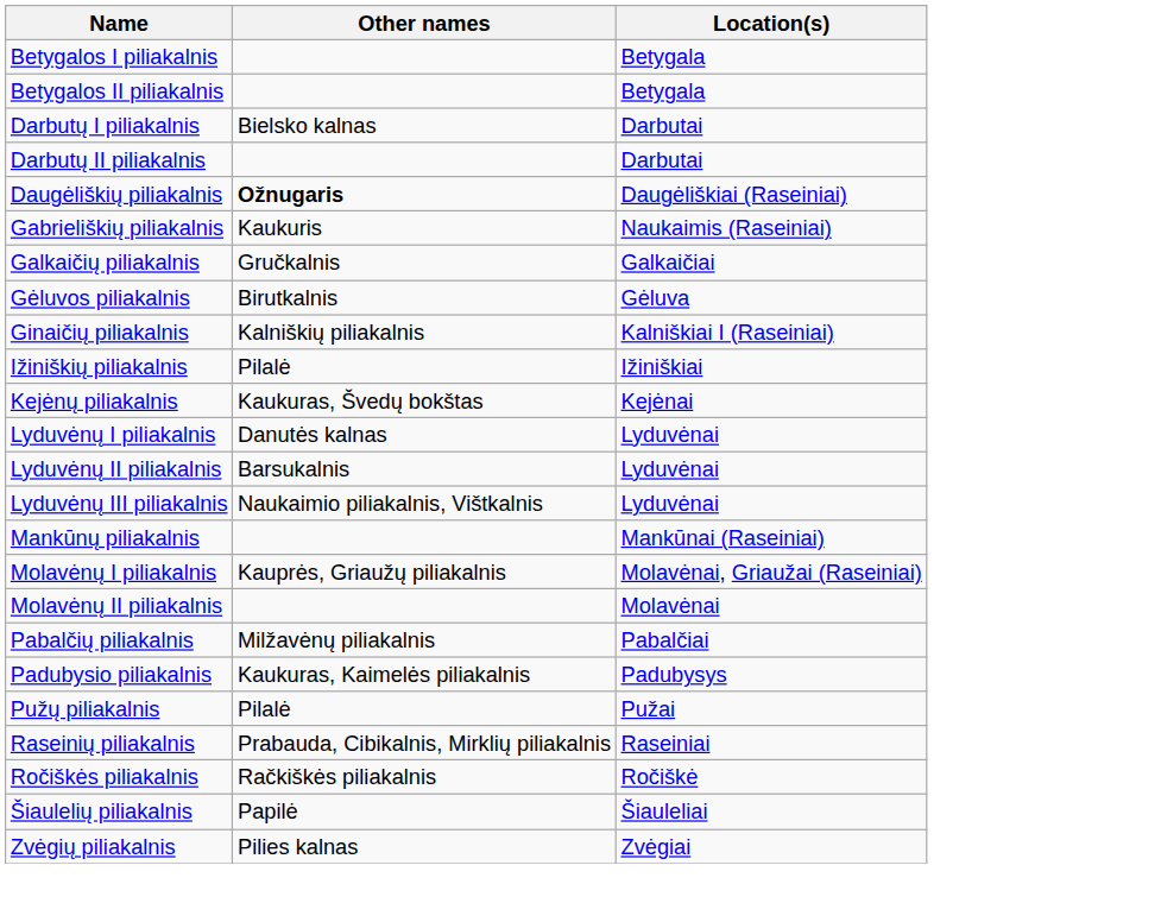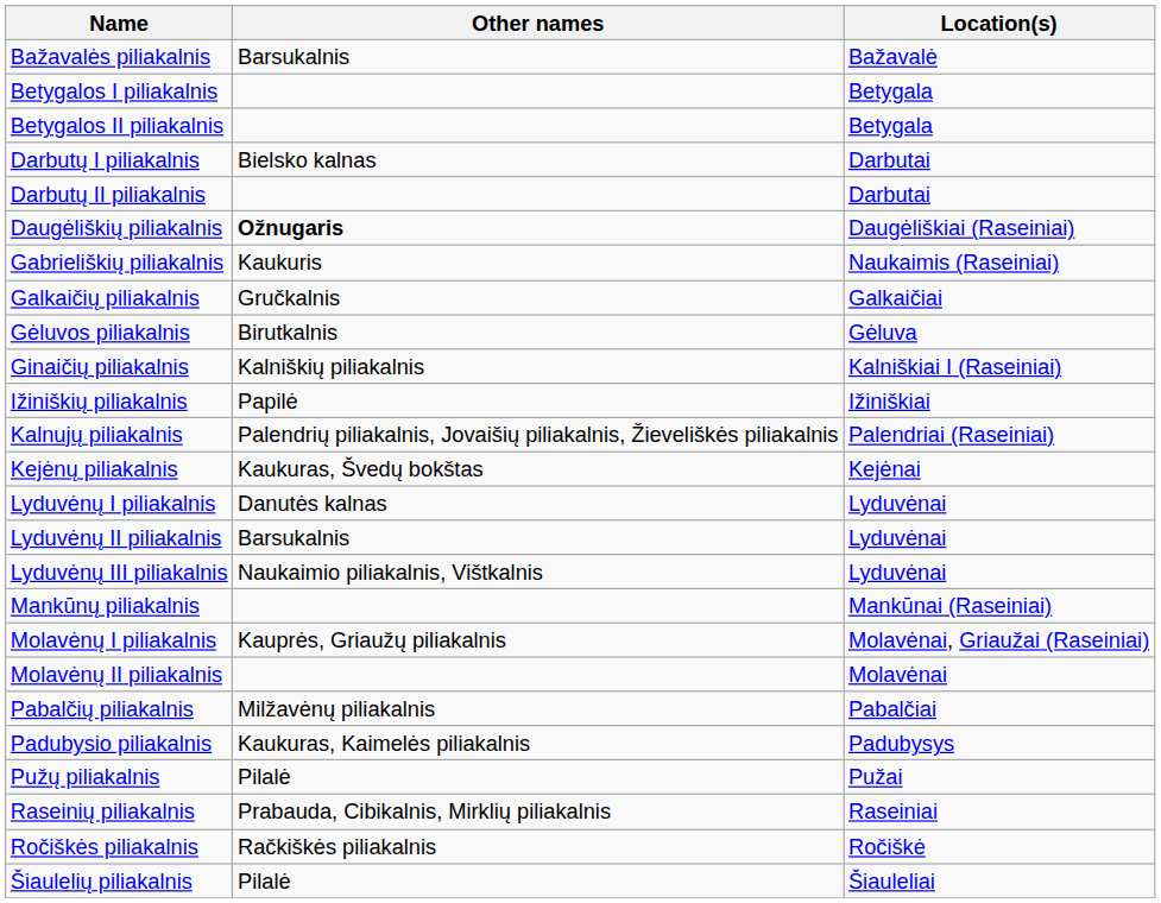 <table class="wikitable" style="font-size: 95%;">
 <tr>
 <th>Name</th>
 <th>Other names</th>
 <th>Location(s)</th>
+</tr>
+<tr>
+<td><a href='#'>Bažavalės piliakalnis</a></td>
+<td>Barsukalnis</td>
+<td><a href='#'>Bažavalė</a></td>
 </tr>
 <tr>
 <td><a href='#'>Betygalos I piliakalnis</a></td>
 <td></td>
 <td><a href='#'>Betygala</a></td>
 </tr>
 <tr>
 <td><a href='#'>Betygalos II piliakalnis</a></td>
 <td></td>
 <td><a href='#'>Betygala</a></td>
 </tr>
 <tr>
 <td><a href='#'>Darbutų I piliakalnis</a></td>
 <td>Bielsko kalnas</td>
 <td><a href='#'>Darbutai</a></td>
 </tr>
 <tr>
 <td><a href='#'>Darbutų II piliakalnis</a></td>
 <td></td>
 <td><a href='#'>Darbutai</a></td>
 </tr>
 <tr>
 <td><a href='#'>Daugėliškių piliakalnis</a></td>
 <td><strong>Ožnugaris</strong></td>
 <td><a href='#'>Daugėliškiai (Raseiniai)</a></td>
 </tr>
 <tr>
 <td><a href='#'>Gabrieliškių piliakalnis</a></td>
 <td>Kaukuris</td>
 <td><a href='#'>Naukaimis (Raseiniai)</a></td>
 </tr>
 <tr>
 <td><a href='#'>Galkaičių piliakalnis</a></td>
 <td>Gručkalnis</td>
 <td><a href='#'>Galkaičiai</a></td>
 </tr>
 <tr>
 <td><a href='#'>Gėluvos piliakalnis</a></td>
 <td>Birutkalnis</td>
 <td><a href='#'>Gėluva</a></td>
 </tr>
 <tr>
 <td><a href='#'>Ginaičių piliakalnis</a></td>
 <td>Kalniškių piliakalnis</td>
 <td><a href='#'>Kalniškiai I (Raseiniai)</a></td>
 </tr>
 <tr>
 <td><a href='#'>Ižiniškių piliakalnis</a></td>
-<td>Pilalė</td>
+<td>Papilė</td>
 <td><a href='#'>Ižiniškiai</a></td>
+</tr>
+<tr>
+<td><a href='#'>Kalnujų piliakalnis</a></td>
+<td>Palendrių piliakalnis, Jovaišių piliakalnis, Žieveliškės piliakalnis</td>
+<td><a href='#'>Palendriai (Raseiniai)</a></td>
 </tr>
 <tr>
 <td><a href='#'>Kejėnų piliakalnis</a></td>
 <td>Kaukuras, Švedų bokštas</td>
 <td><a href='#'>Kejėnai</a></td>
 </tr>
 <tr>
 <td><a href='#'>Lyduvėnų I piliakalnis</a></td>
 <td>Danutės kalnas</td>
 <td><a href='#'>Lyduvėnai</a></td>
 </tr>
 <tr>
 <td><a href='#'>Lyduvėnų II piliakalnis</a></td>
 <td>Barsukalnis</td>
 <td><a href='#'>Lyduvėnai</a></td>
 </tr>
 <tr>
 <td><a href='#'>Lyduvėnų III piliakalnis</a></td>
 <td>Naukaimio piliakalnis, Vištkalnis</td>
 <td><a href='#'>Lyduvėnai</a></td>
 </tr>
 <tr>
 <td><a href='#'>Mankūnų piliakalnis</a></td>
 <td></td>
 <td><a href='#'>Mankūnai (Raseiniai)</a></td>
 </tr>
 <tr>
 <td><a href='#'>Molavėnų I piliakalnis</a></td>
 <td>Kauprės, Griaužų piliakalnis</td>
 <td><a href='#'>Molavėnai</a>, <a href='#'>Griaužai (Raseiniai)</a></td>
 </tr>
 <tr>
 <td><a href='#'>Molavėnų II piliakalnis</a></td>
 <td></td>
 <td><a href='#'>Molavėnai</a></td>
 </tr>
 <tr>
 <td><a href='#'>Pabalčių piliakalnis</a></td>
 <td>Milžavėnų piliakalnis</td>
 <td><a href='#'>Pabalčiai</a></td>
 </tr>
 <tr>
 <td><a href='#'>Padubysio piliakalnis</a></td>
 <td>Kaukuras, Kaimelės piliakalnis</td>
 <td><a href='#'>Padubysys</a></td>
 </tr>
 <tr>
 <td><a href='#'>Pužų piliakalnis</a></td>
 <td>Pilalė</td>
 <td><a href='#'>Pužai</a></td>
 </tr>
 <tr>
 <td><a href='#'>Raseinių piliakalnis</a></td>
 <td>Prabauda, Cibikalnis, Mirklių piliakalnis</td>
 <td><a href='#'>Raseiniai</a></td>
 </tr>
 <tr>
 <td><a href='#'>Ročiškės piliakalnis</a></td>
 <td>Račkiškės piliakalnis</td>
 <td><a href='#'>Ročiškė</a></td>
 </tr>
 <tr>
 <td><a href='#'>Šiaulelių piliakalnis</a></td>
-<td>Papilė</td>
+<td>Pilalė</td>
 <td><a href='#'>Šiauleliai</a></td>
 </tr>
-<tr>
-<td><a href='#'>Zvėgių piliakalnis</a></td>
-<td>Pilies kalnas</td>
-<td><a href='#'>Zvėgiai</a></td>
-</tr>
 </table>
